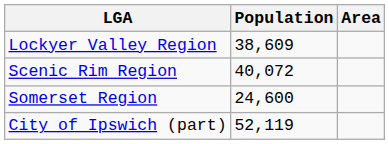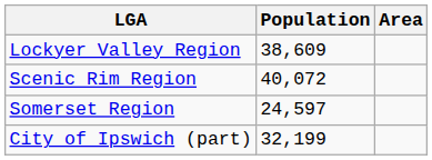 <table class="wikitable">
 <tr>
 <th>LGA</th>
 <th>Population</th>
 <th>Area</th>
 </tr>
 <tr>
 <td><a href='#'>Lockyer Valley Region</a></td>
 <td>38,609</td>
 <td></td>
 </tr>
 <tr>
 <td><a href='#'>Scenic Rim Region</a></td>
 <td>40,072</td>
 <td></td>
 </tr>
 <tr>
 <td><a href='#'>Somerset Region</a></td>
-<td>24,600</td>
+<td>24,597</td>
 <td></td>
 </tr>
 <tr>
 <td><a href='#'>City of Ipswich</a> (part)</td>
-<td>52,119</td>
+<td>32,199</td>
 <td></td>
 </tr>
 </table>
